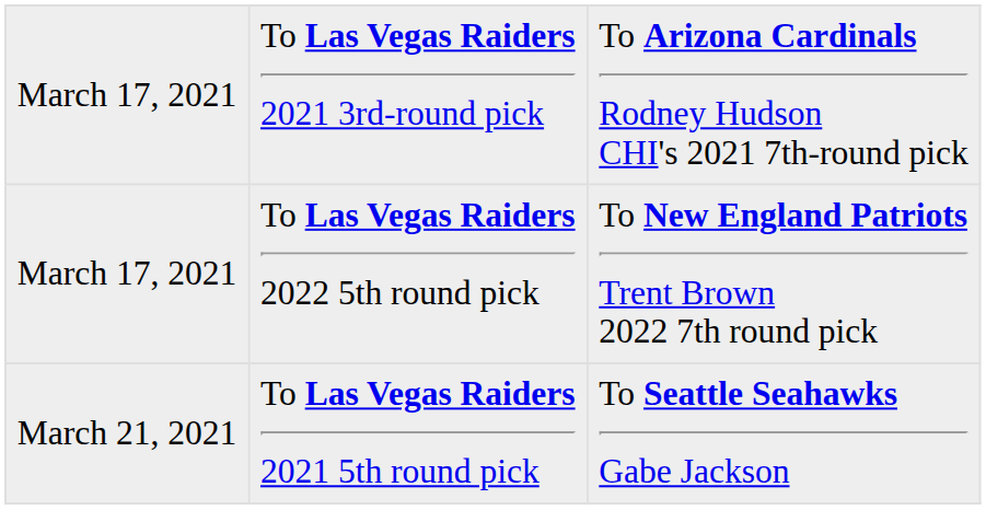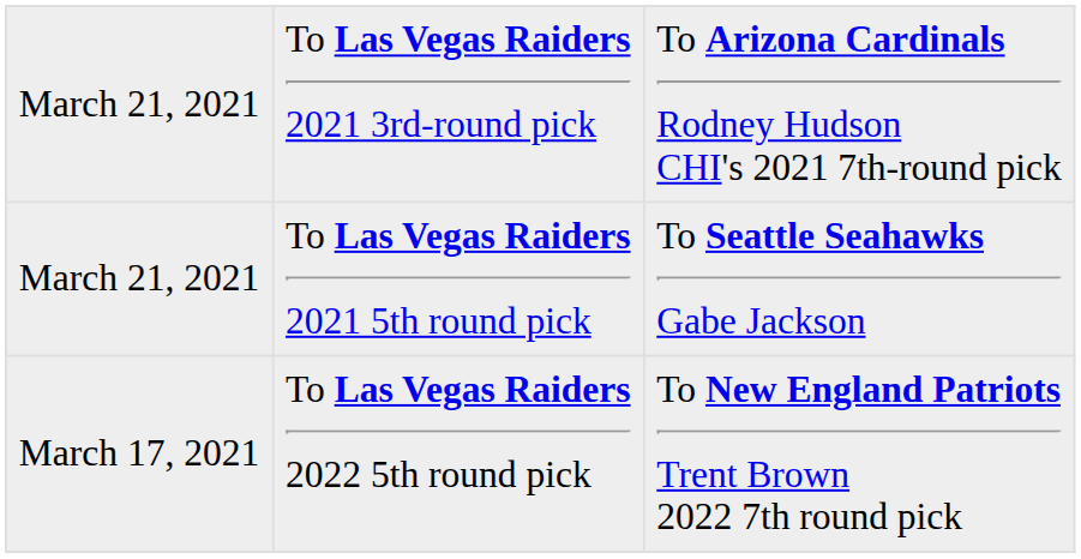 <table border="1" style="border-collapse:collapse" cellpadding="5" bordercolor="#DFDFDF">
 <tr>
 </tr>
 <tr bgcolor="eeeeee">
-<td>March 17, 2021<br></td>
+<td>March 21, 2021<br></td>
 <td valign="top">To <strong><a href='#'>Las Vegas Raiders</a></strong><hr><a href='#'>2021 3rd-round pick</a></td>
 <td valign="top">To <strong><a href='#'>Arizona Cardinals</a></strong><hr><a href='#'>Rodney Hudson</a><br> <a href='#'>CHI</a>'s 2021 7th-round pick</td>
+</tr>
+<tr bgcolor="eeeeee">
+<td>March 21, 2021<br></td>
+<td valign="top">To <strong><a href='#'>Las Vegas Raiders</a></strong><hr><a href='#'>2021 5th round pick</a></td>
+<td valign="top">To <strong><a href='#'>Seattle Seahawks</a></strong><hr><a href='#'>Gabe Jackson</a></td>
 </tr>
 <tr bgcolor="eeeeee">
 <td>March 17, 2021<br></td>
 <td valign="top">To <strong><a href='#'>Las Vegas Raiders</a></strong><hr>2022 5th round pick</td>
 <td valign="top">To <strong><a href='#'>New England Patriots</a></strong><hr><a href='#'>Trent Brown</a> <br> 2022 7th round pick</td>
 </tr>
-<tr bgcolor="eeeeee">
-<td>March 21, 2021<br></td>
-<td valign="top">To <strong><a href='#'>Las Vegas Raiders</a></strong><hr><a href='#'>2021 5th round pick</a></td>
-<td valign="top">To <strong><a href='#'>Seattle Seahawks</a></strong><hr><a href='#'>Gabe Jackson</a></td>
-</tr>
 <tr>
 </tr>
 </table>
